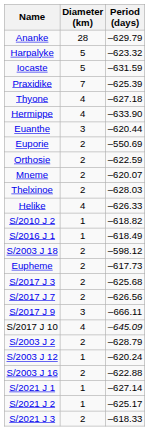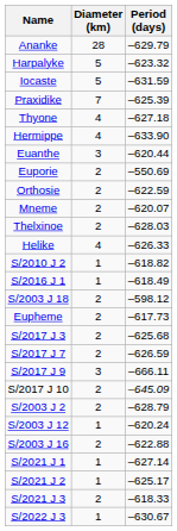 <table class="wikitable sortable" style="text-align:center;">
 <tr>
 <th>Name</th>
 <th>Diameter<br>(km)</th>
 <th>Period<br>(days)</th>
 </tr>
 <tr id=Ananke>
 <td><a href='#'>Ananke</a></td>
 <td>28</td>
 <td>–629.79</td>
 </tr>
 <tr id=Harpalyke >
 <td><a href='#'>Harpalyke</a></td>
 <td>5</td>
 <td>–623.32</td>
 </tr>
 <tr id=Iocaste >
 <td><a href='#'>Iocaste</a></td>
 <td>5</td>
 <td>–631.59</td>
 </tr>
 <tr id=Praxidike >
 <td><a href='#'>Praxidike</a></td>
 <td>7</td>
 <td>–625.39</td>
 </tr>
 <tr id=Thyone >
 <td><a href='#'>Thyone</a></td>
 <td>4</td>
 <td>–627.18</td>
 </tr>
 <tr id=Hermippe >
 <td><a href='#'>Hermippe</a></td>
 <td>4</td>
 <td>–633.90</td>
 </tr>
 <tr id=Euanthe >
 <td><a href='#'>Euanthe</a></td>
 <td>3</td>
 <td>–620.44</td>
 </tr>
 <tr id=Euporie >
 <td><a href='#'>Euporie</a></td>
 <td>2</td>
 <td>–550.69</td>
 </tr>
 <tr id=Orthosie >
 <td><a href='#'>Orthosie</a></td>
 <td>2</td>
 <td>–622.59</td>
 </tr>
 <tr id=Mneme >
 <td><a href='#'>Mneme</a></td>
 <td>2</td>
 <td>–620.07</td>
 </tr>
 <tr id=Thelxinoe >
 <td><a href='#'>Thelxinoe</a></td>
 <td>2</td>
 <td>–628.03</td>
 </tr>
 <tr id=Helike >
 <td><a href='#'>Helike</a></td>
 <td>4</td>
 <td>–626.33</td>
 </tr>
 <tr id=S/2010 J 2>
 <td><a href='#'>S/2010 J 2</a></td>
 <td>1</td>
 <td>–618.82</td>
 </tr>
 <tr id=S/2016 J 1>
 <td><a href='#'>S/2016 J 1</a></td>
 <td>1</td>
 <td>–618.49</td>
 </tr>
 <tr id=S/2003 J 18>
 <td><a href='#'>S/2003 J 18</a></td>
 <td>2</td>
 <td>–598.12</td>
 </tr>
 <tr id=Eupheme >
 <td><a href='#'>Eupheme</a></td>
 <td>2</td>
 <td>–617.73</td>
 </tr>
 <tr id=S/2017 J 3>
 <td><a href='#'>S/2017 J 3</a></td>
 <td>2</td>
 <td>–625.68</td>
 </tr>
 <tr id=S/2017 J 7>
 <td><a href='#'>S/2017 J 7</a></td>
 <td>2</td>
-<td>–626.56</td>
+<td>–626.59</td>
 </tr>
 <tr id=S/2017 J 9>
 <td><a href='#'>S/2017 J 9</a></td>
 <td>3</td>
 <td>–666.11</td>
 </tr>
 <tr id=S/2017 J 10>
 <td>S/2017 J 10</td>
-<td>4</td>
+<td>2</td>
 <td><em>–645.09</em></td>
 </tr>
 <tr id=S/2003 J 2>
 <td><a href='#'>S/2003 J 2</a></td>
 <td>2</td>
 <td>–628.79</td>
 </tr>
 <tr id=S/2003 J 12>
 <td><a href='#'>S/2003 J 12</a></td>
 <td>1</td>
 <td>–620.24</td>
 </tr>
 <tr id=S/2003 J 16>
 <td><a href='#'>S/2003 J 16</a></td>
 <td>2</td>
 <td>–622.88</td>
 </tr>
 <tr id=S/2021 J 1>
 <td><a href='#'>S/2021 J 1</a></td>
 <td>1</td>
 <td>–627.14</td>
 </tr>
 <tr id=S/2021 J 2>
 <td><a href='#'>S/2021 J 2</a></td>
 <td>1</td>
 <td>–625.17</td>
 </tr>
 <tr id=S/2021 J 3>
 <td><a href='#'>S/2021 J 3</a></td>
 <td>2</td>
 <td>–618.33</td>
 </tr>
+<tr id=S/2022 J 3>
+<td><a href='#'>S/2022 J 3</a></td>
+<td>1</td>
+<td>–630.67</td>
+</tr>
 </table>
